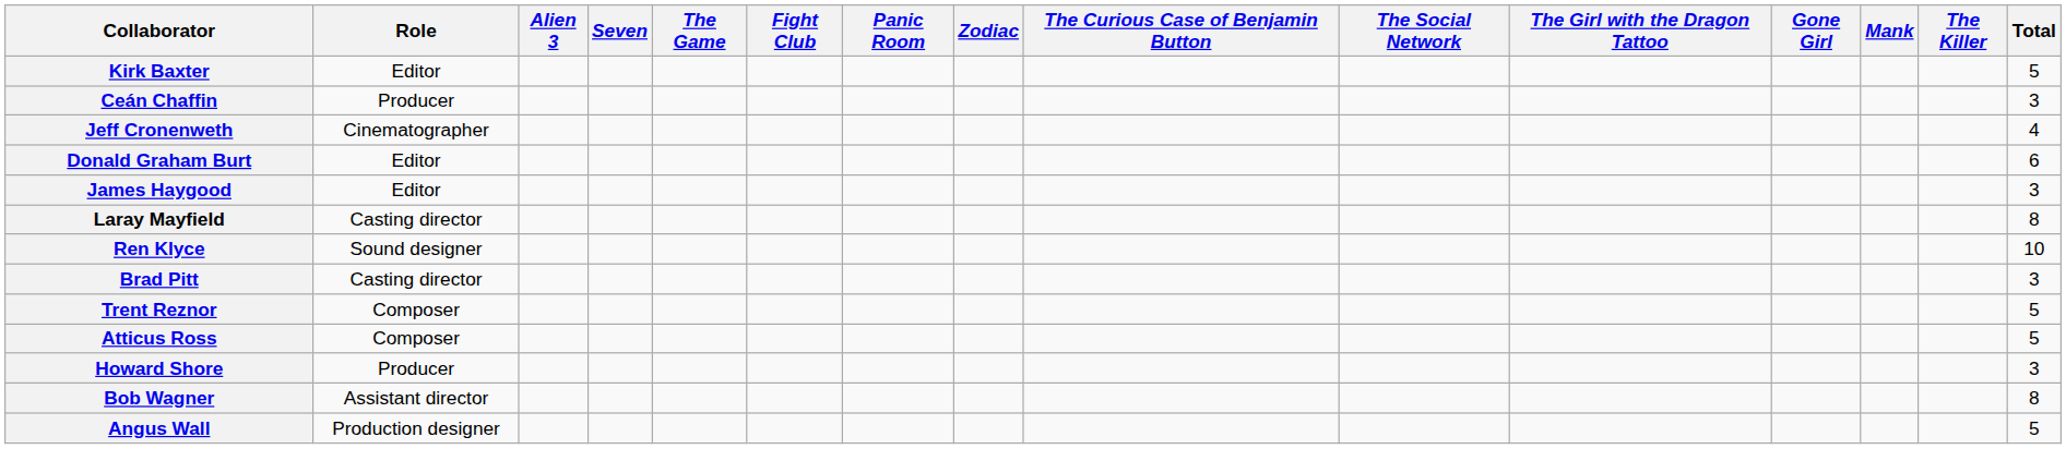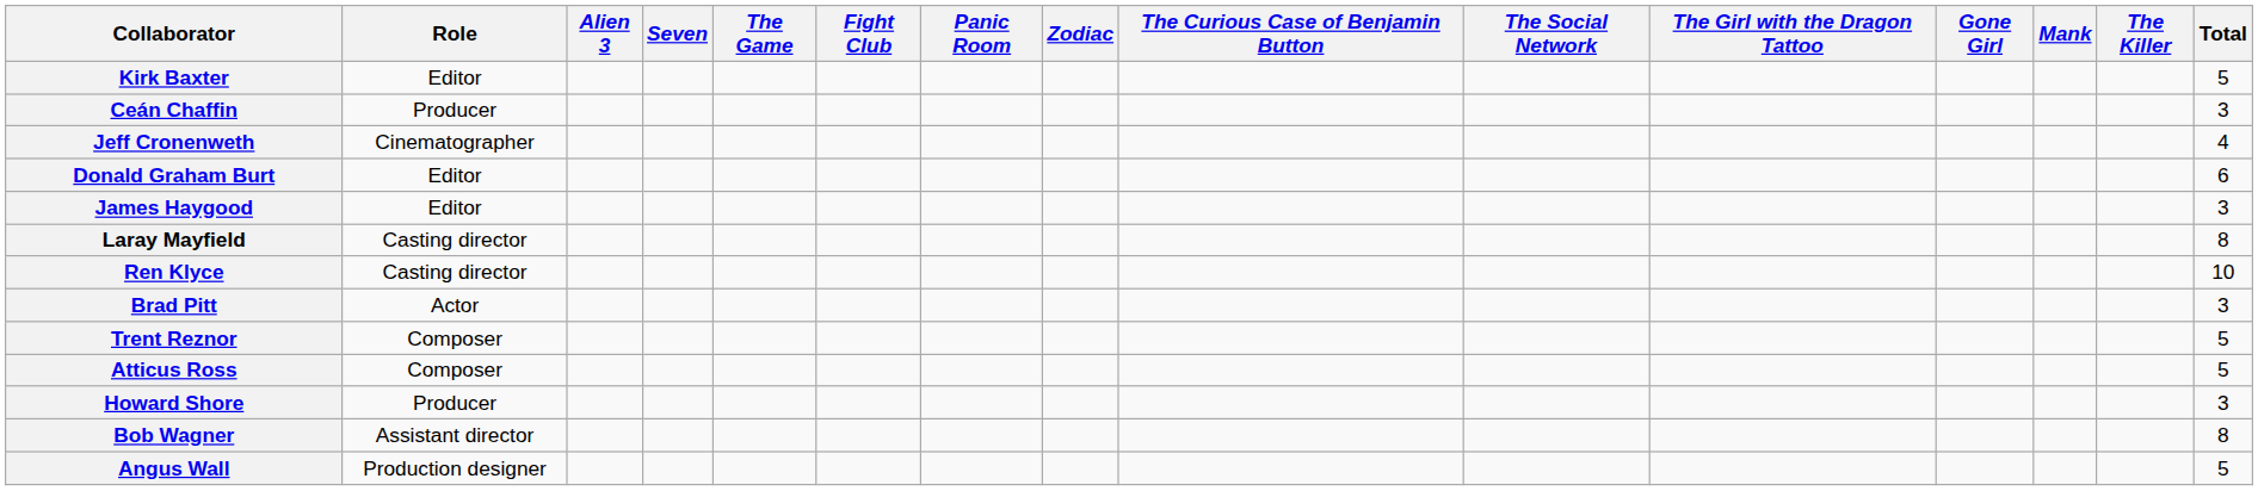 <table class="wikitable sortable" style="text-align:center;font-size:90%;">
 <tr>
 <th width="15%">Collaborator</th>
 <th width="10%">Role</th>
 <th><em><a href='#'>Alien 3</a></em></th>
 <th><em><a href='#'>Seven</a></em></th>
 <th><em><a href='#'>The Game</a></em></th>
 <th><em><a href='#'>Fight Club</a></em></th>
 <th><em><a href='#'>Panic Room</a></em></th>
 <th><em><a href='#'>Zodiac</a></em></th>
 <th><em><a href='#'>The Curious Case of Benjamin Button</a></em></th>
 <th><em><a href='#'>The Social Network</a></em></th>
 <th><em><a href='#'>The Girl with the Dragon Tattoo</a></em></th>
 <th><em><a href='#'>Gone Girl</a></em></th>
 <th><em><a href='#'>Mank</a></em></th>
 <th><em><a href='#'>The Killer</a></em></th>
 <th>Total</th>
 </tr>
 <tr>
 <th><a href='#'>Kirk Baxter</a></th>
 <td>Editor</td>
 <td></td>
 <td></td>
 <td></td>
 <td></td>
 <td></td>
 <td></td>
 <td></td>
 <td></td>
 <td></td>
 <td></td>
 <td></td>
 <td></td>
 <td>5</td>
 </tr>
 <tr>
 <th><a href='#'>Ceán Chaffin</a></th>
 <td>Producer</td>
 <td></td>
 <td></td>
 <td></td>
 <td></td>
 <td></td>
 <td></td>
 <td></td>
 <td></td>
 <td></td>
 <td></td>
 <td></td>
 <td></td>
 <td>3</td>
 </tr>
 <tr>
 <th><a href='#'>Jeff Cronenweth</a></th>
 <td>Cinematographer</td>
 <td></td>
 <td></td>
 <td></td>
 <td></td>
 <td></td>
 <td></td>
 <td></td>
 <td></td>
 <td></td>
 <td></td>
 <td></td>
 <td></td>
 <td>4</td>
 </tr>
 <tr>
 <th><a href='#'>Donald Graham Burt</a></th>
 <td>Editor</td>
 <td></td>
 <td></td>
 <td></td>
 <td></td>
 <td></td>
 <td></td>
 <td></td>
 <td></td>
 <td></td>
 <td></td>
 <td></td>
 <td></td>
 <td>6</td>
 </tr>
 <tr>
 <th><a href='#'>James Haygood</a></th>
 <td>Editor</td>
 <td></td>
 <td></td>
 <td></td>
 <td></td>
 <td></td>
 <td></td>
 <td></td>
 <td></td>
 <td></td>
 <td></td>
 <td></td>
 <td></td>
 <td>3</td>
 </tr>
 <tr>
 <th>Laray Mayfield</th>
 <td>Casting director</td>
 <td></td>
 <td></td>
 <td></td>
 <td></td>
 <td></td>
 <td></td>
 <td></td>
 <td></td>
 <td></td>
 <td></td>
 <td></td>
 <td></td>
 <td>8</td>
 </tr>
 <tr>
 <th><a href='#'>Ren Klyce</a></th>
-<td>Sound designer</td>
+<td>Casting director</td>
 <td></td>
 <td></td>
 <td></td>
 <td></td>
 <td></td>
 <td></td>
 <td></td>
 <td></td>
 <td></td>
 <td></td>
 <td></td>
 <td></td>
 <td>10</td>
 </tr>
 <tr>
 <th><a href='#'>Brad Pitt</a></th>
-<td>Casting director</td>
+<td>Actor</td>
 <td></td>
 <td></td>
 <td></td>
 <td></td>
 <td></td>
 <td></td>
 <td></td>
 <td></td>
 <td></td>
 <td></td>
 <td></td>
 <td></td>
 <td>3</td>
 </tr>
 <tr>
 <th><a href='#'>Trent Reznor</a></th>
 <td>Composer</td>
 <td></td>
 <td></td>
 <td></td>
 <td></td>
 <td></td>
 <td></td>
 <td></td>
 <td></td>
 <td></td>
 <td></td>
 <td></td>
 <td></td>
 <td>5</td>
 </tr>
 <tr>
 <th><a href='#'>Atticus Ross</a></th>
 <td>Composer</td>
 <td></td>
 <td></td>
 <td></td>
 <td></td>
 <td></td>
 <td></td>
 <td></td>
 <td></td>
 <td></td>
 <td></td>
 <td></td>
 <td></td>
 <td>5</td>
 </tr>
 <tr>
 <th><a href='#'>Howard Shore</a></th>
 <td>Producer</td>
 <td></td>
 <td></td>
 <td></td>
 <td></td>
 <td></td>
 <td></td>
 <td></td>
 <td></td>
 <td></td>
 <td></td>
 <td></td>
 <td></td>
 <td>3</td>
 </tr>
 <tr>
 <th><a href='#'>Bob Wagner</a></th>
 <td>Assistant director</td>
 <td></td>
 <td></td>
 <td></td>
 <td></td>
 <td></td>
 <td></td>
 <td></td>
 <td></td>
 <td></td>
 <td></td>
 <td></td>
 <td></td>
 <td>8</td>
 </tr>
 <tr>
 <th><a href='#'>Angus Wall</a></th>
 <td>Production designer</td>
 <td></td>
 <td></td>
 <td></td>
 <td></td>
 <td></td>
 <td></td>
 <td></td>
 <td></td>
 <td></td>
 <td></td>
 <td></td>
 <td></td>
 <td>5</td>
 </tr>
 </table>
